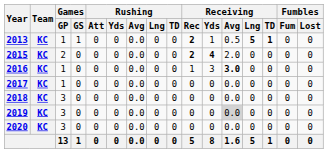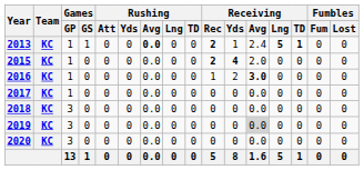 <table class="wikitable" style="text-align:center">
 <tr>
 <th rowspan="2">Year</th>
 <th rowspan="2">Team</th>
 <th colspan="2">Games</th>
 <th colspan="5">Rushing</th>
 <th colspan="5">Receiving</th>
 <th colspan="2">Fumbles</th>
 </tr>
 <tr>
 <th>GP</th>
 <th>GS</th>
 <th>Att</th>
 <th>Yds</th>
 <th>Avg</th>
 <th>Lng</th>
 <th>TD</th>
 <th>Rec</th>
 <th>Yds</th>
 <th>Avg</th>
 <th>Lng</th>
 <th>TD</th>
 <th>Fum</th>
 <th>Lost</th>
 </tr>
 <tr>
 <th><a href='#'>2013</a></th>
 <th><a href='#'>KC</a></th>
 <td>1</td>
 <td>1</td>
 <td>0</td>
 <td>0</td>
-<td>0.0</td>
+<td><strong>0.0</strong></td>
 <td>0</td>
 <td>0</td>
 <td><strong>2</strong></td>
 <td>1</td>
-<td>0.5</td>
+<td>2.4</td>
 <td><strong>5</strong></td>
 <td><strong>1</strong></td>
 <td>0</td>
 <td>0</td>
 </tr>
 <tr>
 <th><a href='#'>2015</a></th>
 <th><a href='#'>KC</a></th>
-<td>2</td>
+<td>1</td>
 <td>0</td>
 <td>0</td>
 <td>0</td>
 <td>0.0</td>
 <td>0</td>
 <td>0</td>
 <td><strong>2</strong></td>
 <td><strong>4</strong></td>
 <td>2.0</td>
 <td>0</td>
 <td>0</td>
 <td>0</td>
 <td>0</td>
 </tr>
 <tr>
 <th><a href='#'>2016</a></th>
 <th><a href='#'>KC</a></th>
 <td>1</td>
 <td>0</td>
 <td>0</td>
 <td>0</td>
 <td>0.0</td>
 <td>0</td>
 <td>0</td>
 <td>1</td>
-<td>3</td>
+<td>2</td>
 <td><strong>3.0</strong></td>
 <td>0</td>
 <td>0</td>
 <td>0</td>
 <td>0</td>
 </tr>
 <tr>
 <th><a href='#'>2017</a></th>
 <th><a href='#'>KC</a></th>
 <td>1</td>
 <td>0</td>
 <td>0</td>
 <td>0</td>
 <td>0.0</td>
 <td>0</td>
 <td>0</td>
 <td>0</td>
 <td>0</td>
 <td>0.0</td>
 <td>0</td>
 <td>0</td>
 <td>0</td>
 <td>0</td>
 </tr>
 <tr>
 <th><a href='#'>2018</a></th>
 <th><a href='#'>KC</a></th>
 <td>3</td>
 <td>0</td>
 <td>0</td>
 <td>0</td>
 <td>0.0</td>
 <td>0</td>
 <td>0</td>
 <td>0</td>
 <td>0</td>
 <td>0.0</td>
 <td>0</td>
 <td>0</td>
 <td>0</td>
 <td>0</td>
 </tr>
 <tr>
 <th><a href='#'>2019</a></th>
 <th><a href='#'>KC</a></th>
 <td>3</td>
 <td>0</td>
 <td>0</td>
 <td>0</td>
 <td>0.0</td>
 <td>0</td>
 <td>0</td>
 <td>0</td>
 <td>0</td>
 <td style="background: lightgrey;">0.0</td>
 <td>0</td>
 <td>0</td>
 <td>0</td>
 <td>0</td>
 </tr>
 <tr>
 <th><a href='#'>2020</a></th>
 <th><a href='#'>KC</a></th>
 <td>3</td>
 <td>0</td>
 <td>0</td>
 <td>0</td>
 <td>0.0</td>
 <td>0</td>
 <td>0</td>
 <td>0</td>
 <td>0</td>
 <td>0.0</td>
 <td>0</td>
 <td>0</td>
 <td>0</td>
 <td>0</td>
 </tr>
 <tr>
 <th colspan="2"></th>
 <th>13</th>
 <th>1</th>
 <th>0</th>
 <th>0</th>
 <th>0.0</th>
 <th>0</th>
 <th>0</th>
 <th>5</th>
 <th>8</th>
 <th>1.6</th>
 <th>5</th>
 <th>1</th>
 <th>0</th>
 <th>0</th>
 </tr>
 </table>
